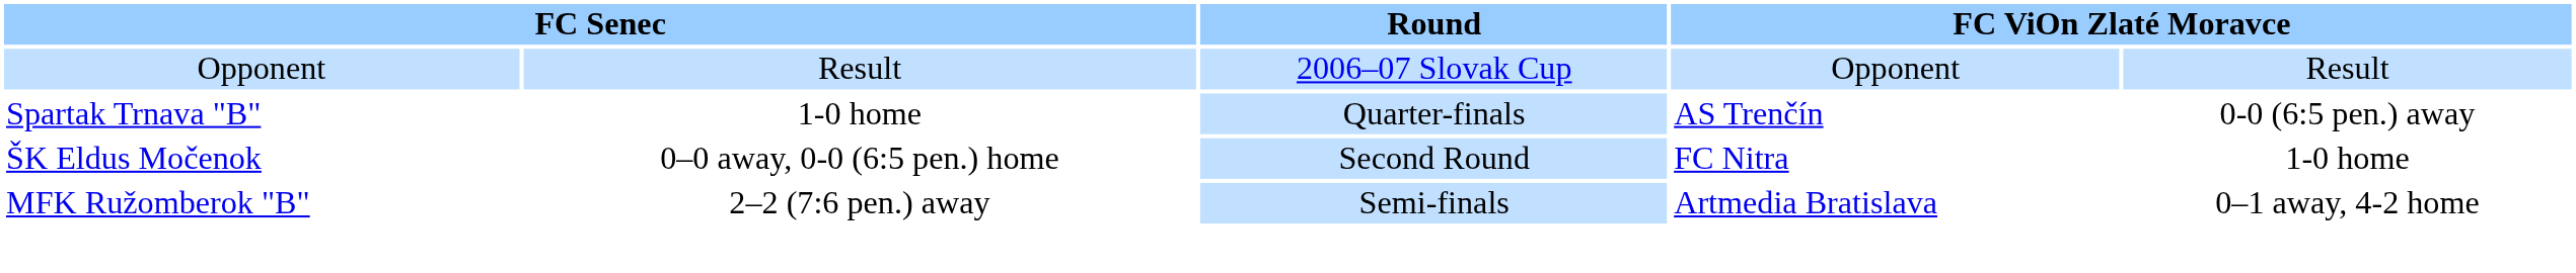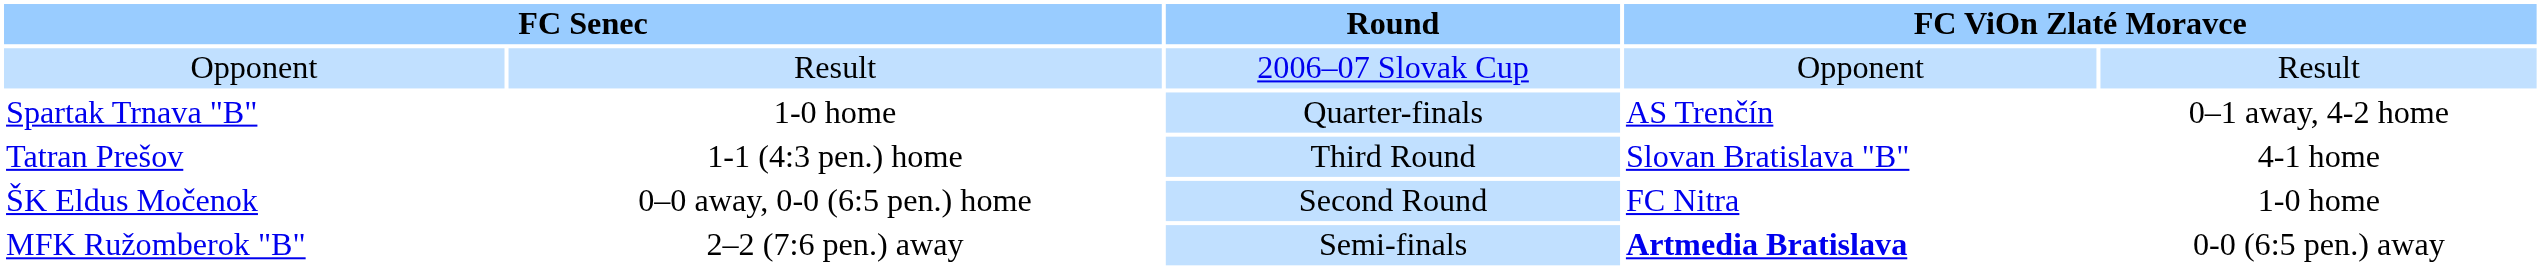 <table style="width:100%; text-align:center;">
 <tr style="vertical-align:top; background:#9cf;">
 <th colspan=2 style="width:1*">FC Senec</th>
 <th><strong>Round</strong></th>
 <th colspan=2 style="width:1*">FC ViOn Zlaté Moravce</th>
 </tr>
 <tr style="vertical-align:top; background:#c1e0ff;">
 <td>Opponent</td>
 <td>Result</td>
 <td><a href='#'>2006–07 Slovak Cup</a></td>
 <td>Opponent</td>
 <td>Result</td>
 </tr>
 <tr>
 <td align=left><a href='#'>Spartak Trnava "B"</a></td>
 <td>1-0 home</td>
 <td style="background:#c1e0ff;">Quarter-finals</td>
 <td align=left><a href='#'>AS Trenčín</a></td>
-<td>0-0 (6:5 pen.) away</td>
+<td>0–1 away, 4-2 home</td>
+</tr>
+<tr>
+<td align=left><a href='#'>Tatran Prešov</a></td>
+<td>1-1 (4:3 pen.) home</td>
+<td style="background:#c1e0ff;">Third Round</td>
+<td align=left><a href='#'>Slovan Bratislava "B"</a></td>
+<td>4-1 home</td>
 </tr>
 <tr>
 <td align=left><a href='#'>ŠK Eldus Močenok</a></td>
 <td>0–0 away, 0-0 (6:5 pen.) home</td>
 <td style="background:#c1e0ff;">Second Round</td>
 <td align=left><a href='#'>FC Nitra</a></td>
 <td>1-0 home</td>
 </tr>
 <tr>
 <td align=left><a href='#'>MFK Ružomberok "B"</a></td>
 <td>2–2 (7:6 pen.) away</td>
 <td style="background:#c1e0ff;">Semi-finals</td>
-<td align=left><a href='#'>Artmedia Bratislava</a></td>
-<td>0–1 away, 4-2 home</td>
+<td align=left><strong><a href='#'>Artmedia Bratislava</a></strong></td>
+<td>0-0 (6:5 pen.) away</td>
 </tr>
 </table>
